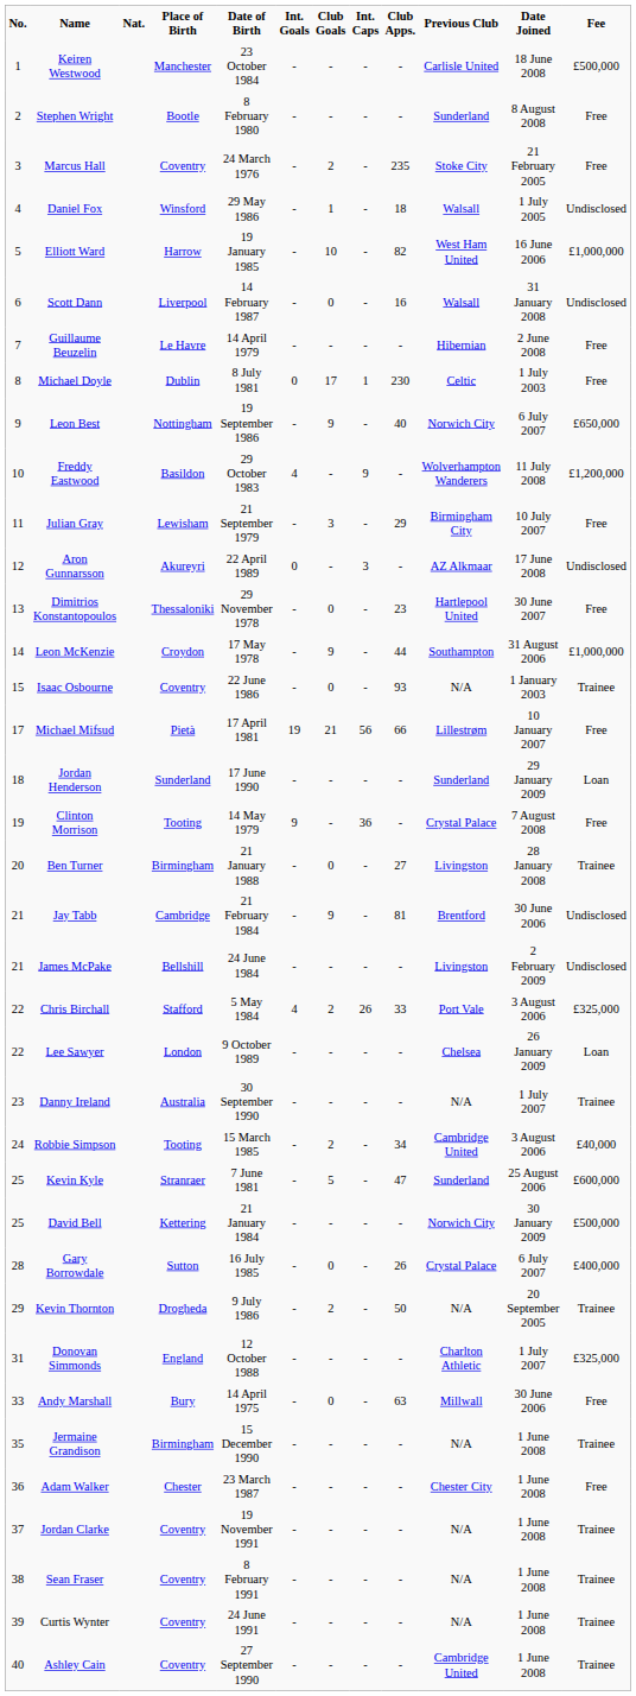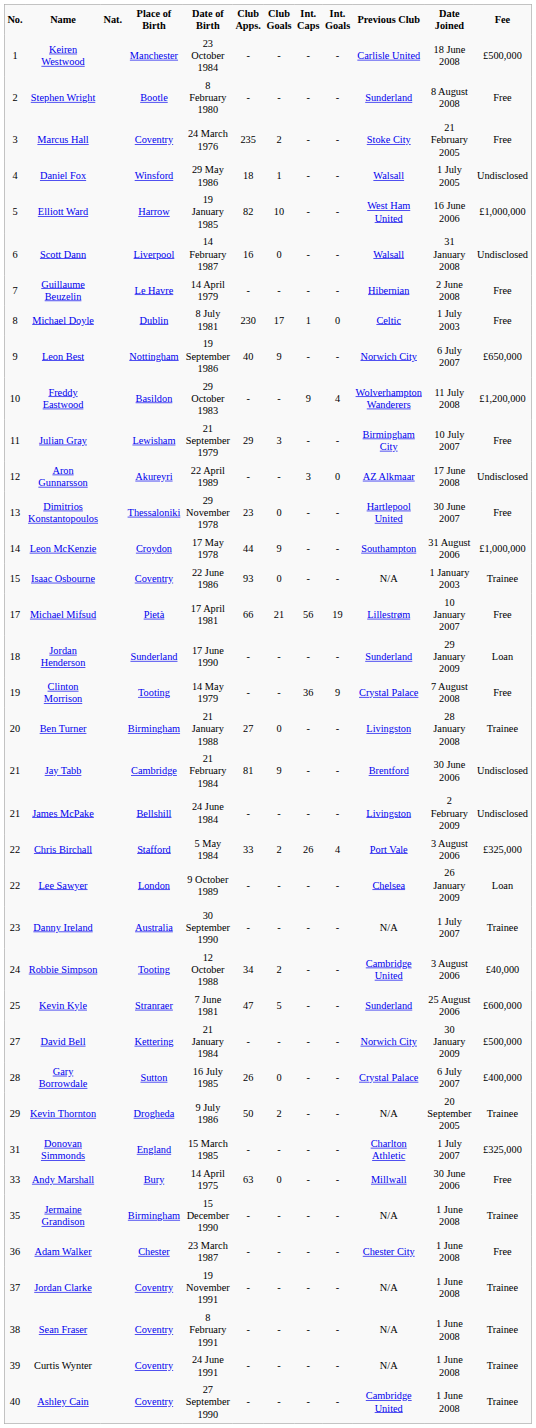 <table class= border="2" cellpadding="4" cellspacing="0" style="text-align:center; margin: 1em 1em 1em 0; background: #f9f9f9; border: 1px #aaa solid; border-collapse: collapse; font-size: 95%;">
 <tr>
 <th>No.</th>
 <th>Name</th>
 <th>Nat.</th>
 <th>Place of Birth</th>
 <th>Date of Birth</th>
-<th>Int. Goals</th>
+<th>Club Apps.</th>
 <th>Club Goals</th>
 <th>Int. Caps</th>
-<th>Club Apps.</th>
+<th>Int. Goals</th>
 <th>Previous Club</th>
 <th>Date Joined</th>
 <th>Fee</th>
 </tr>
 <tr>
 <td>1</td>
 <td><a href='#'>Keiren Westwood</a></td>
 <td></td>
 <td><a href='#'>Manchester</a></td>
 <td>23 October 1984</td>
 <td>-</td>
 <td>-</td>
 <td>-</td>
 <td>-</td>
 <td><a href='#'>Carlisle United</a></td>
 <td>18 June 2008</td>
 <td>£500,000</td>
 </tr>
 <tr>
 <td>2</td>
 <td><a href='#'>Stephen Wright</a></td>
 <td></td>
 <td><a href='#'>Bootle</a></td>
 <td>8 February 1980</td>
 <td>-</td>
 <td>-</td>
 <td>-</td>
 <td>-</td>
 <td><a href='#'>Sunderland</a></td>
 <td>8 August 2008</td>
 <td>Free</td>
 </tr>
 <tr>
 <td>3</td>
 <td><a href='#'>Marcus Hall</a></td>
 <td></td>
 <td><a href='#'>Coventry</a></td>
 <td>24 March 1976</td>
-<td>-</td>
+<td>235</td>
 <td>2</td>
 <td>-</td>
-<td>235</td>
+<td>-</td>
 <td><a href='#'>Stoke City</a></td>
 <td>21 February 2005</td>
 <td>Free</td>
 </tr>
 <tr>
 <td>4</td>
 <td><a href='#'>Daniel Fox</a></td>
 <td></td>
 <td><a href='#'>Winsford</a></td>
 <td>29 May 1986</td>
-<td>-</td>
+<td>18</td>
 <td>1</td>
 <td>-</td>
-<td>18</td>
+<td>-</td>
 <td><a href='#'>Walsall</a></td>
 <td>1 July 2005</td>
 <td>Undisclosed</td>
 </tr>
 <tr>
 <td>5</td>
 <td><a href='#'>Elliott Ward</a></td>
 <td></td>
 <td><a href='#'>Harrow</a></td>
 <td>19 January 1985</td>
-<td>-</td>
+<td>82</td>
 <td>10</td>
 <td>-</td>
-<td>82</td>
+<td>-</td>
 <td><a href='#'>West Ham United</a></td>
 <td>16 June 2006</td>
 <td>£1,000,000</td>
 </tr>
 <tr>
 <td>6</td>
 <td><a href='#'>Scott Dann</a></td>
 <td></td>
 <td><a href='#'>Liverpool</a></td>
 <td>14 February 1987</td>
-<td>-</td>
+<td>16</td>
 <td>0</td>
 <td>-</td>
-<td>16</td>
+<td>-</td>
 <td><a href='#'>Walsall</a></td>
 <td>31 January 2008</td>
 <td>Undisclosed</td>
 </tr>
 <tr>
 <td>7</td>
 <td><a href='#'>Guillaume Beuzelin</a></td>
 <td></td>
 <td><a href='#'>Le Havre</a></td>
 <td>14 April 1979</td>
 <td>-</td>
 <td>-</td>
 <td>-</td>
 <td>-</td>
 <td><a href='#'>Hibernian</a></td>
 <td>2 June 2008</td>
 <td>Free</td>
 </tr>
 <tr>
 <td>8</td>
 <td><a href='#'>Michael Doyle</a></td>
 <td></td>
 <td><a href='#'>Dublin</a></td>
 <td>8 July 1981</td>
-<td>0</td>
+<td>230</td>
 <td>17</td>
 <td>1</td>
-<td>230</td>
+<td>0</td>
 <td><a href='#'>Celtic</a></td>
 <td>1 July 2003</td>
 <td>Free</td>
 </tr>
 <tr>
 <td>9</td>
 <td><a href='#'>Leon Best</a></td>
 <td></td>
 <td><a href='#'>Nottingham</a></td>
 <td>19 September 1986</td>
-<td>-</td>
+<td>40</td>
 <td>9</td>
 <td>-</td>
-<td>40</td>
+<td>-</td>
 <td><a href='#'>Norwich City</a></td>
 <td>6 July 2007</td>
 <td>£650,000</td>
 </tr>
 <tr>
 <td>10</td>
 <td><a href='#'>Freddy Eastwood</a></td>
 <td></td>
 <td><a href='#'>Basildon</a></td>
 <td>29 October 1983</td>
-<td>4</td>
+<td>-</td>
 <td>-</td>
 <td>9</td>
-<td>-</td>
+<td>4</td>
 <td><a href='#'>Wolverhampton Wanderers</a></td>
 <td>11 July 2008</td>
 <td>£1,200,000</td>
 </tr>
 <tr>
 <td>11</td>
 <td><a href='#'>Julian Gray</a></td>
 <td></td>
 <td><a href='#'>Lewisham</a></td>
 <td>21 September 1979</td>
-<td>-</td>
+<td>29</td>
 <td>3</td>
 <td>-</td>
-<td>29</td>
+<td>-</td>
 <td><a href='#'>Birmingham City</a></td>
 <td>10 July 2007</td>
 <td>Free</td>
 </tr>
 <tr>
 <td>12</td>
 <td><a href='#'>Aron Gunnarsson</a></td>
 <td></td>
 <td><a href='#'>Akureyri</a></td>
 <td>22 April 1989</td>
-<td>0</td>
+<td>-</td>
 <td>-</td>
 <td>3</td>
-<td>-</td>
+<td>0</td>
 <td><a href='#'>AZ Alkmaar</a></td>
 <td>17 June 2008</td>
 <td>Undisclosed</td>
 </tr>
 <tr>
 <td>13</td>
 <td><a href='#'>Dimitrios Konstantopoulos</a></td>
 <td></td>
 <td><a href='#'>Thessaloniki</a></td>
 <td>29 November 1978</td>
-<td>-</td>
+<td>23</td>
 <td>0</td>
 <td>-</td>
-<td>23</td>
+<td>-</td>
 <td><a href='#'>Hartlepool United</a></td>
 <td>30 June 2007</td>
 <td>Free</td>
 </tr>
 <tr>
 <td>14</td>
 <td><a href='#'>Leon McKenzie</a></td>
 <td></td>
 <td><a href='#'>Croydon</a></td>
 <td>17 May 1978</td>
-<td>-</td>
+<td>44</td>
 <td>9</td>
 <td>-</td>
-<td>44</td>
+<td>-</td>
 <td><a href='#'>Southampton</a></td>
 <td>31 August 2006</td>
 <td>£1,000,000</td>
 </tr>
 <tr>
 <td>15</td>
 <td><a href='#'>Isaac Osbourne</a></td>
 <td></td>
 <td><a href='#'>Coventry</a></td>
 <td>22 June 1986</td>
-<td>-</td>
+<td>93</td>
 <td>0</td>
 <td>-</td>
-<td>93</td>
+<td>-</td>
 <td>N/A</td>
 <td>1 January 2003</td>
 <td>Trainee</td>
 </tr>
 <tr>
 <td>17</td>
 <td><a href='#'>Michael Mifsud</a></td>
 <td></td>
 <td><a href='#'>Pietà</a></td>
 <td>17 April 1981</td>
-<td>19</td>
+<td>66</td>
 <td>21</td>
 <td>56</td>
-<td>66</td>
+<td>19</td>
 <td><a href='#'>Lillestrøm</a></td>
 <td>10 January 2007</td>
 <td>Free</td>
 </tr>
 <tr>
 <td>18</td>
 <td><a href='#'>Jordan Henderson</a></td>
 <td></td>
 <td><a href='#'>Sunderland</a></td>
 <td>17 June 1990</td>
 <td>-</td>
 <td>-</td>
 <td>-</td>
 <td>-</td>
 <td><a href='#'>Sunderland</a></td>
 <td>29 January 2009</td>
 <td>Loan</td>
 </tr>
 <tr>
 <td>19</td>
 <td><a href='#'>Clinton Morrison</a></td>
 <td></td>
 <td><a href='#'>Tooting</a></td>
 <td>14 May 1979</td>
-<td>9</td>
+<td>-</td>
 <td>-</td>
 <td>36</td>
-<td>-</td>
+<td>9</td>
 <td><a href='#'>Crystal Palace</a></td>
 <td>7 August 2008</td>
 <td>Free</td>
 </tr>
 <tr>
 <td>20</td>
 <td><a href='#'>Ben Turner</a></td>
 <td></td>
 <td><a href='#'>Birmingham</a></td>
 <td>21 January 1988</td>
-<td>-</td>
+<td>27</td>
 <td>0</td>
 <td>-</td>
-<td>27</td>
+<td>-</td>
 <td><a href='#'>Livingston</a></td>
 <td>28 January 2008</td>
 <td>Trainee</td>
 </tr>
 <tr>
 <td>21</td>
 <td><a href='#'>Jay Tabb</a></td>
 <td></td>
 <td><a href='#'>Cambridge</a></td>
 <td>21 February 1984</td>
-<td>-</td>
+<td>81</td>
 <td>9</td>
 <td>-</td>
-<td>81</td>
+<td>-</td>
 <td><a href='#'>Brentford</a></td>
 <td>30 June 2006</td>
 <td>Undisclosed</td>
 </tr>
 <tr>
 <td>21</td>
 <td><a href='#'>James McPake</a></td>
 <td></td>
 <td><a href='#'>Bellshill</a></td>
 <td>24 June 1984</td>
 <td>-</td>
 <td>-</td>
 <td>-</td>
 <td>-</td>
 <td><a href='#'>Livingston</a></td>
 <td>2 February 2009</td>
 <td>Undisclosed</td>
 </tr>
 <tr>
 <td>22</td>
 <td><a href='#'>Chris Birchall</a></td>
 <td></td>
 <td><a href='#'>Stafford</a></td>
 <td>5 May 1984</td>
-<td>4</td>
+<td>33</td>
 <td>2</td>
 <td>26</td>
-<td>33</td>
+<td>4</td>
 <td><a href='#'>Port Vale</a></td>
 <td>3 August 2006</td>
 <td>£325,000</td>
 </tr>
 <tr>
 <td>22</td>
 <td><a href='#'>Lee Sawyer</a></td>
 <td></td>
 <td><a href='#'>London</a></td>
 <td>9 October 1989</td>
 <td>-</td>
 <td>-</td>
 <td>-</td>
 <td>-</td>
 <td><a href='#'>Chelsea</a></td>
 <td>26 January 2009</td>
 <td>Loan</td>
 </tr>
 <tr>
 <td>23</td>
 <td><a href='#'>Danny Ireland</a></td>
 <td></td>
 <td><a href='#'>Australia</a></td>
 <td>30 September 1990</td>
 <td>-</td>
 <td>-</td>
 <td>-</td>
 <td>-</td>
 <td>N/A</td>
 <td>1 July 2007</td>
 <td>Trainee</td>
 </tr>
 <tr>
 <td>24</td>
 <td><a href='#'>Robbie Simpson</a></td>
 <td></td>
 <td><a href='#'>Tooting</a></td>
-<td>15 March 1985</td>
-<td>-</td>
+<td>12 October 1988</td>
+<td>34</td>
 <td>2</td>
 <td>-</td>
-<td>34</td>
+<td>-</td>
 <td><a href='#'>Cambridge United</a></td>
 <td>3 August 2006</td>
 <td>£40,000</td>
 </tr>
 <tr>
 <td>25</td>
 <td><a href='#'>Kevin Kyle</a></td>
 <td></td>
 <td><a href='#'>Stranraer</a></td>
 <td>7 June 1981</td>
-<td>-</td>
+<td>47</td>
 <td>5</td>
 <td>-</td>
-<td>47</td>
+<td>-</td>
 <td><a href='#'>Sunderland</a></td>
 <td>25 August 2006</td>
 <td>£600,000</td>
 </tr>
 <tr>
-<td>25</td>
+<td>27</td>
 <td><a href='#'>David Bell</a></td>
 <td></td>
 <td><a href='#'>Kettering</a></td>
 <td>21 January 1984</td>
 <td>-</td>
 <td>-</td>
 <td>-</td>
 <td>-</td>
 <td><a href='#'>Norwich City</a></td>
 <td>30 January 2009</td>
 <td>£500,000</td>
 </tr>
 <tr>
 <td>28</td>
 <td><a href='#'>Gary Borrowdale</a></td>
 <td></td>
 <td><a href='#'>Sutton</a></td>
 <td>16 July 1985</td>
-<td>-</td>
+<td>26</td>
 <td>0</td>
 <td>-</td>
-<td>26</td>
+<td>-</td>
 <td><a href='#'>Crystal Palace</a></td>
 <td>6 July 2007</td>
 <td>£400,000</td>
 </tr>
 <tr>
 <td>29</td>
 <td><a href='#'>Kevin Thornton</a></td>
 <td></td>
 <td><a href='#'>Drogheda</a></td>
 <td>9 July 1986</td>
-<td>-</td>
+<td>50</td>
 <td>2</td>
 <td>-</td>
-<td>50</td>
+<td>-</td>
 <td>N/A</td>
 <td>20 September 2005</td>
 <td>Trainee</td>
 </tr>
 <tr>
 <td>31</td>
 <td><a href='#'>Donovan Simmonds</a></td>
 <td></td>
 <td><a href='#'>England</a></td>
-<td>12 October 1988</td>
+<td>15 March 1985</td>
 <td>-</td>
 <td>-</td>
 <td>-</td>
 <td>-</td>
 <td><a href='#'>Charlton Athletic</a></td>
 <td>1 July 2007</td>
 <td>£325,000</td>
 </tr>
 <tr>
 <td>33</td>
 <td><a href='#'>Andy Marshall</a></td>
 <td></td>
 <td><a href='#'>Bury</a></td>
 <td>14 April 1975</td>
-<td>-</td>
+<td>63</td>
 <td>0</td>
 <td>-</td>
-<td>63</td>
+<td>-</td>
 <td><a href='#'>Millwall</a></td>
 <td>30 June 2006</td>
 <td>Free</td>
 </tr>
 <tr>
 <td>35</td>
 <td><a href='#'>Jermaine Grandison</a></td>
 <td></td>
 <td><a href='#'>Birmingham</a></td>
 <td>15 December 1990</td>
 <td>-</td>
 <td>-</td>
 <td>-</td>
 <td>-</td>
 <td>N/A</td>
 <td>1 June 2008</td>
 <td>Trainee</td>
 </tr>
 <tr>
 <td>36</td>
 <td><a href='#'>Adam Walker</a></td>
 <td></td>
 <td><a href='#'>Chester</a></td>
 <td>23 March 1987</td>
 <td>-</td>
 <td>-</td>
 <td>-</td>
 <td>-</td>
 <td><a href='#'>Chester City</a></td>
 <td>1 June 2008</td>
 <td>Free</td>
 </tr>
 <tr>
 <td>37</td>
 <td><a href='#'>Jordan Clarke</a></td>
 <td></td>
 <td><a href='#'>Coventry</a></td>
 <td>19 November 1991</td>
 <td>-</td>
 <td>-</td>
 <td>-</td>
 <td>-</td>
 <td>N/A</td>
 <td>1 June 2008</td>
 <td>Trainee</td>
 </tr>
 <tr>
 <td>38</td>
 <td><a href='#'>Sean Fraser</a></td>
 <td></td>
 <td><a href='#'>Coventry</a></td>
 <td>8 February 1991</td>
 <td>-</td>
 <td>-</td>
 <td>-</td>
 <td>-</td>
 <td>N/A</td>
 <td>1 June 2008</td>
 <td>Trainee</td>
 </tr>
 <tr>
 <td>39</td>
 <td>Curtis Wynter</td>
 <td></td>
 <td><a href='#'>Coventry</a></td>
 <td>24 June 1991</td>
 <td>-</td>
 <td>-</td>
 <td>-</td>
 <td>-</td>
 <td>N/A</td>
 <td>1 June 2008</td>
 <td>Trainee</td>
 </tr>
 <tr>
 <td>40</td>
 <td><a href='#'>Ashley Cain</a></td>
 <td></td>
 <td><a href='#'>Coventry</a></td>
 <td>27 September 1990</td>
 <td>-</td>
 <td>-</td>
 <td>-</td>
 <td>-</td>
 <td><a href='#'>Cambridge United</a></td>
 <td>1 June 2008</td>
 <td>Trainee</td>
 </tr>
 </table>
